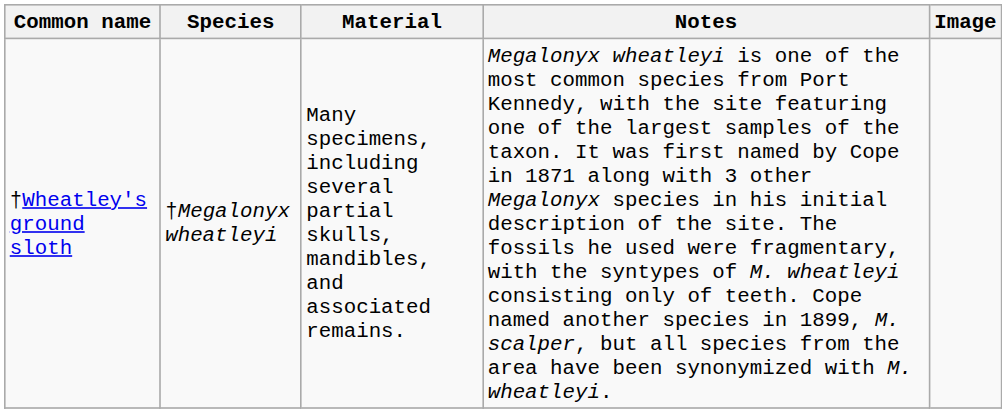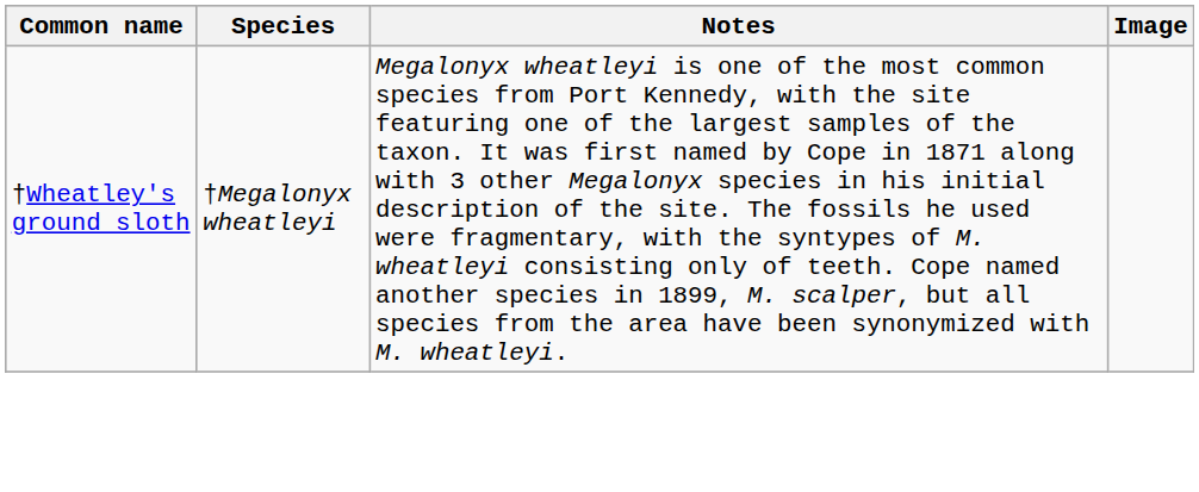 <table class="wikitable" align="center" width="100%">
 <tr>
 <th>Common name</th>
 <th>Species</th>
-<th>Material</th>
 <th>Notes</th>
 <th>Image</th>
 </tr>
 <tr>
 <td>†<a href='#'>Wheatley's ground sloth</a></td>
 <td>†<em>Megalonyx wheatleyi</em></td>
-<td>Many specimens, including several partial skulls, mandibles, and associated remains.</td>
 <td><em>Megalonyx wheatleyi</em> is one of the most common species from Port Kennedy, with the site featuring one of the largest samples of the taxon. It was first named by Cope in 1871 along with 3 other <em>Megalonyx</em> species in his initial description of the site. The fossils he used were fragmentary, with the syntypes of <em>M. wheatleyi</em> consisting only of teeth. Cope named another species in 1899, <em>M. scalper</em>, but all species from the area have been synonymized with <em>M. wheatleyi</em>.</td>
 <td></td>
 </tr>
 </table>
